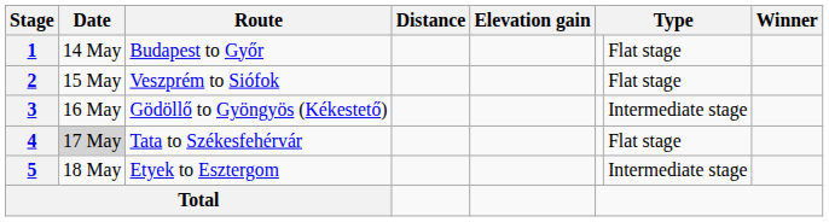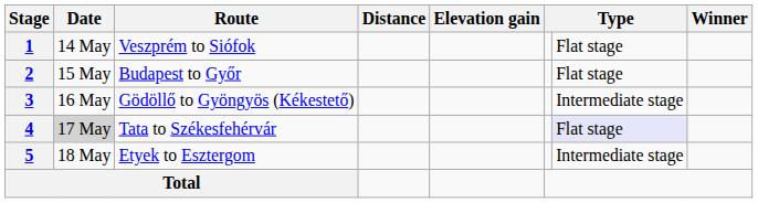 <table class="wikitable">
 <tr>
 <th scope="col">Stage</th>
 <th scope="col">Date</th>
 <th scope="col">Route</th>
 <th scope="col">Distance</th>
 <th scope="col">Elevation gain</th>
 <th scope="col" colspan="2">Type</th>
 <th scope="col">Winner</th>
 </tr>
 <tr>
 <th scope="col"><a href='#'>1</a></th>
 <td style="text-align:center;">14 May</td>
-<td><a href='#'>Budapest</a> to <a href='#'>Győr</a></td>
+<td><a href='#'>Veszprém</a> to <a href='#'>Siófok</a></td>
 <td style="text-align:center;"></td>
 <td style="text-align:center;"></td>
 <td></td>
 <td>Flat stage</td>
 <td></td>
 </tr>
 <tr>
 <th scope="col"><a href='#'>2</a></th>
 <td style="text-align:center;">15 May</td>
-<td><a href='#'>Veszprém</a> to <a href='#'>Siófok</a></td>
+<td><a href='#'>Budapest</a> to <a href='#'>Győr</a></td>
 <td style="text-align:center;"></td>
 <td style="text-align:center;"></td>
 <td></td>
 <td>Flat stage</td>
 <td></td>
 </tr>
 <tr>
 <th scope="col"><a href='#'>3</a></th>
 <td style="text-align:center;">16 May</td>
 <td><a href='#'>Gödöllő</a> to <a href='#'>Gyöngyös</a> (<a href='#'>Kékestető</a>)</td>
 <td style="text-align:center;"></td>
 <td style="text-align:center;"></td>
 <td></td>
 <td>Intermediate stage</td>
 <td></td>
 </tr>
 <tr>
 <th scope="col"><a href='#'>4</a></th>
 <td style="background: lightgrey; text-align:center;">17 May</td>
 <td><a href='#'>Tata</a> to <a href='#'>Székesfehérvár</a></td>
 <td style="text-align:center;"></td>
 <td style="text-align:center;"></td>
 <td></td>
-<td>Flat stage</td>
+<td style="background: lavender;">Flat stage</td>
 <td></td>
 </tr>
 <tr>
 <th scope="col"><a href='#'>5</a></th>
 <td style="text-align:center;">18 May</td>
 <td><a href='#'>Etyek</a> to <a href='#'>Esztergom</a></td>
 <td style="text-align:center;"></td>
 <td style="text-align:center;"></td>
 <td></td>
 <td>Intermediate stage</td>
 <td></td>
 </tr>
 <tr class=sortbottom>
 <th colspan="3">Total</th>
 <td style="text-align:center"></td>
 <td style="text-align:center"></td>
 <td colspan="3"></td>
 </tr>
 </table>
